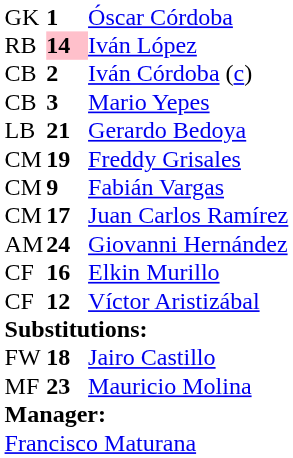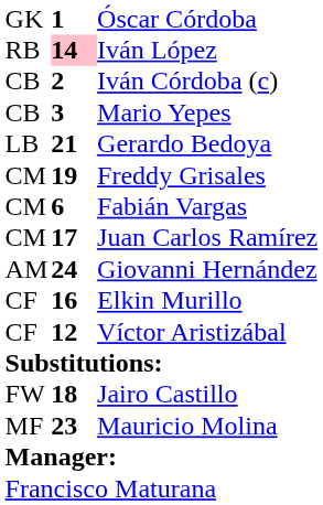 <table cellspacing="0" cellpadding="0" style="font-size:90%; margin:auto;">
 <tr>
 <th width="25"></th>
 <th width="25"></th>
 </tr>
 <tr>
 <td>GK</td>
 <td><strong>1</strong></td>
 <td><a href='#'>Óscar Córdoba</a></td>
 </tr>
 <tr>
 <td>RB</td>
 <td style="background: pink;"><strong>14</strong></td>
 <td><a href='#'>Iván López</a></td>
 </tr>
 <tr>
 <td>CB</td>
 <td><strong>2</strong></td>
 <td><a href='#'>Iván Córdoba</a> (<a href='#'>c</a>)</td>
 </tr>
 <tr>
 <td>CB</td>
 <td><strong>3</strong></td>
 <td><a href='#'>Mario Yepes</a></td>
 </tr>
 <tr>
 <td>LB</td>
 <td><strong>21</strong></td>
 <td><a href='#'>Gerardo Bedoya</a></td>
 <td></td>
 </tr>
 <tr>
 <td>CM</td>
 <td><strong>19</strong></td>
 <td><a href='#'>Freddy Grisales</a></td>
 </tr>
 <tr>
 <td>CM</td>
-<td><strong>9</strong></td>
+<td><strong>6</strong></td>
 <td><a href='#'>Fabián Vargas</a></td>
 <td></td>
 </tr>
 <tr>
 <td>CM</td>
 <td><strong>17</strong></td>
 <td><a href='#'>Juan Carlos Ramírez</a></td>
 </tr>
 <tr>
 <td>AM</td>
 <td><strong>24</strong></td>
 <td><a href='#'>Giovanni Hernández</a></td>
 <td></td>
 <td></td>
 </tr>
 <tr>
 <td>CF</td>
 <td><strong>16</strong></td>
 <td><a href='#'>Elkin Murillo</a></td>
 </tr>
 <tr>
 <td>CF</td>
 <td><strong>12</strong></td>
 <td><a href='#'>Víctor Aristizábal</a></td>
 <td></td>
 <td></td>
 </tr>
 <tr>
 <td colspan=3><strong>Substitutions:</strong></td>
 </tr>
 <tr>
 <td>FW</td>
 <td><strong>18</strong></td>
 <td><a href='#'>Jairo Castillo</a></td>
 <td></td>
 <td></td>
 </tr>
 <tr>
 <td>MF</td>
 <td><strong>23</strong></td>
 <td><a href='#'>Mauricio Molina</a></td>
 <td></td>
 <td></td>
 </tr>
 <tr>
 <td colspan=3><strong>Manager:</strong></td>
 </tr>
 <tr>
 <td colspan=3><a href='#'>Francisco Maturana</a></td>
 </tr>
 </table>
